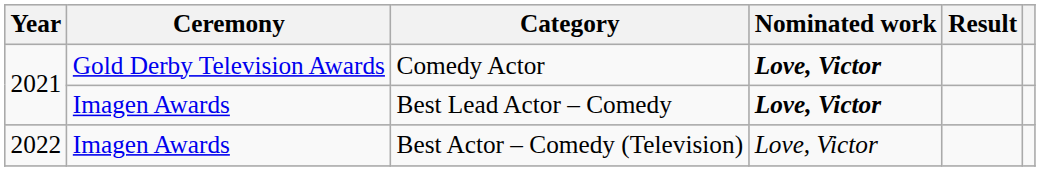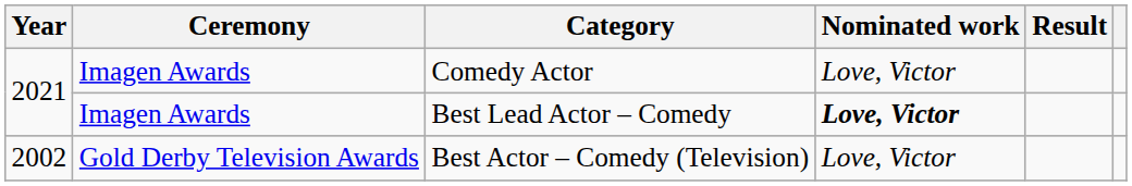 <table class="wikitable sortable plainrowheaders">
 <tr>
 <th scope="col">Year</th>
 <th scope="col">Ceremony</th>
 <th scope="col">Category</th>
 <th scope="col">Nominated work</th>
 <th>Result</th>
 <th class="unsortable" scope="col"></th>
 </tr>
 <tr>
 <td rowspan="2">2021</td>
-<td><a href='#'>Gold Derby Television Awards</a></td>
+<td><a href='#'>Imagen Awards</a></td>
 <td>Comedy Actor</td>
-<td><strong><em>Love, Victor</em></strong></td>
+<td><em>Love, Victor</em></td>
 <td></td>
 <td style="text-align: center;"></td>
 </tr>
 <tr>
 <td><a href='#'>Imagen Awards</a></td>
 <td>Best Lead Actor – Comedy</td>
 <td><strong><em>Love, Victor</em></strong></td>
 <td></td>
 <td style="text-align: center;"></td>
 </tr>
 <tr>
-<td>2022</td>
-<td><a href='#'>Imagen Awards</a></td>
+<td>2002</td>
+<td><a href='#'>Gold Derby Television Awards</a></td>
 <td>Best Actor – Comedy (Television)</td>
 <td><em>Love, Victor</em></td>
 <td></td>
 <td style="text-align: center;"></td>
 </tr>
 </table>
